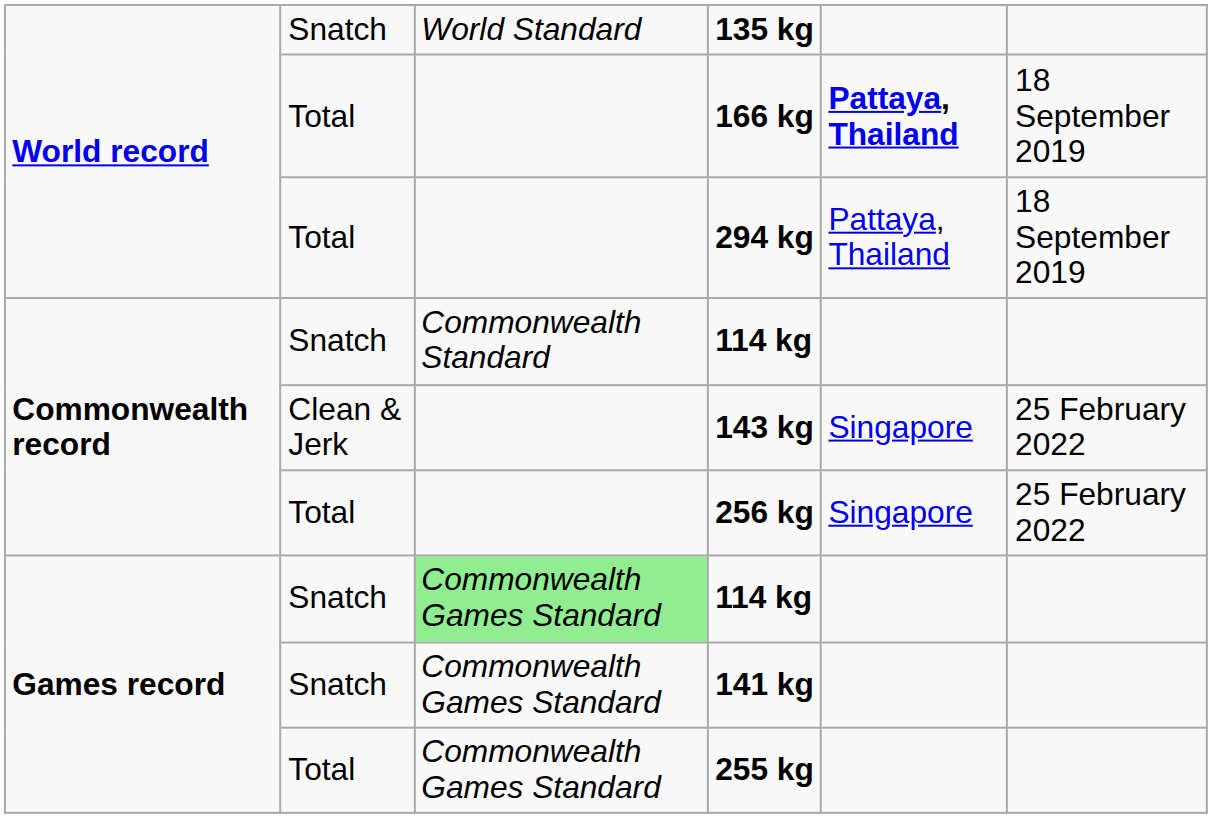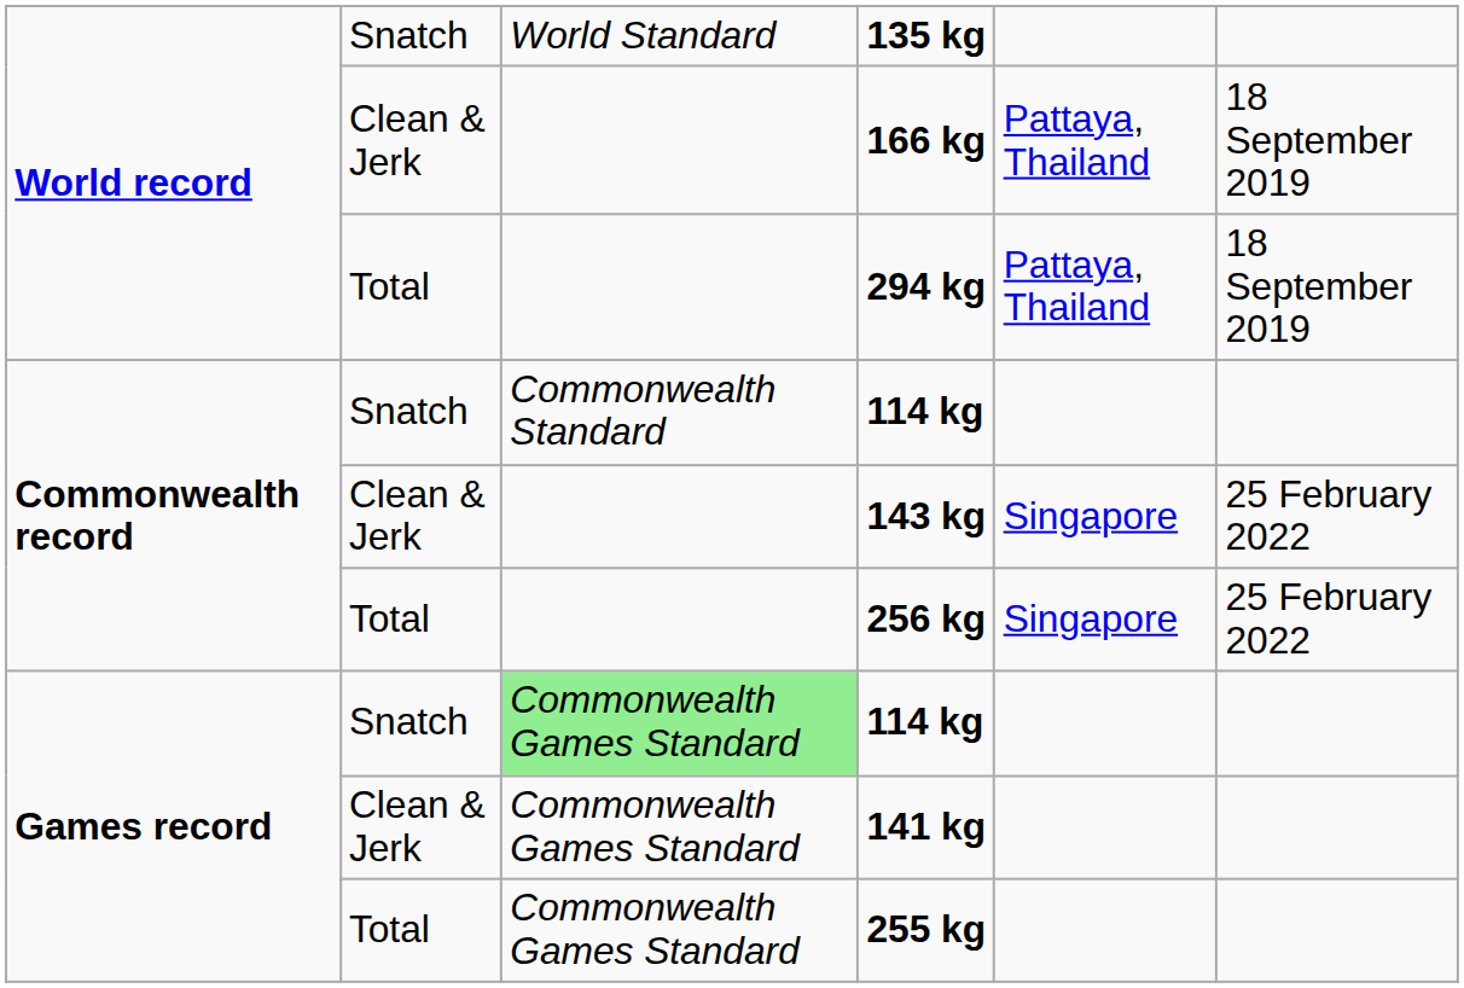 <table class="wikitable">
 <tr>
 <td rowspan=3><strong><a href='#'>World record</a></strong></td>
 <td>Snatch</td>
 <td><em>World Standard</em></td>
 <td><strong>135 kg</strong></td>
 <td></td>
 <td></td>
 </tr>
 <tr>
-<td>Total</td>
+<td>Clean & Jerk</td>
 <td></td>
 <td><strong>166 kg</strong></td>
-<td><strong><a href='#'>Pattaya</a>, <a href='#'>Thailand</a></strong></td>
+<td><a href='#'>Pattaya</a>, <a href='#'>Thailand</a></td>
 <td>18 September 2019</td>
 </tr>
 <tr>
 <td>Total</td>
 <td></td>
 <td><strong>294 kg</strong></td>
 <td><a href='#'>Pattaya</a>, <a href='#'>Thailand</a></td>
 <td>18 September 2019</td>
 </tr>
 <tr>
 <td rowspan=3><strong>Commonwealth record</strong></td>
 <td>Snatch</td>
 <td><em>Commonwealth Standard</em></td>
 <td><strong>114 kg</strong></td>
 <td></td>
 <td></td>
 </tr>
 <tr>
 <td>Clean & Jerk</td>
 <td></td>
 <td><strong>143 kg</strong></td>
 <td><a href='#'>Singapore</a></td>
 <td>25 February 2022</td>
 </tr>
 <tr>
 <td>Total</td>
 <td></td>
 <td><strong>256 kg</strong></td>
 <td><a href='#'>Singapore</a></td>
 <td>25 February 2022</td>
 </tr>
 <tr>
 <td rowspan=3><strong>Games record</strong></td>
 <td>Snatch</td>
 <td style="background: lightgreen;"><em>Commonwealth Games Standard</em></td>
 <td><strong>114 kg</strong></td>
 <td></td>
 <td></td>
 </tr>
 <tr>
-<td>Snatch</td>
+<td>Clean & Jerk</td>
 <td><em>Commonwealth Games Standard</em></td>
 <td><strong>141 kg</strong></td>
 <td></td>
 <td></td>
 </tr>
 <tr>
 <td>Total</td>
 <td><em>Commonwealth Games Standard</em></td>
 <td><strong>255 kg</strong></td>
 <td></td>
 <td></td>
 </tr>
 </table>
